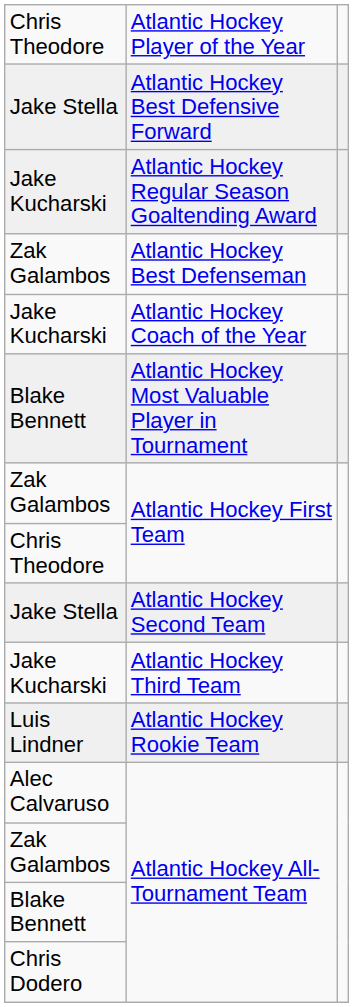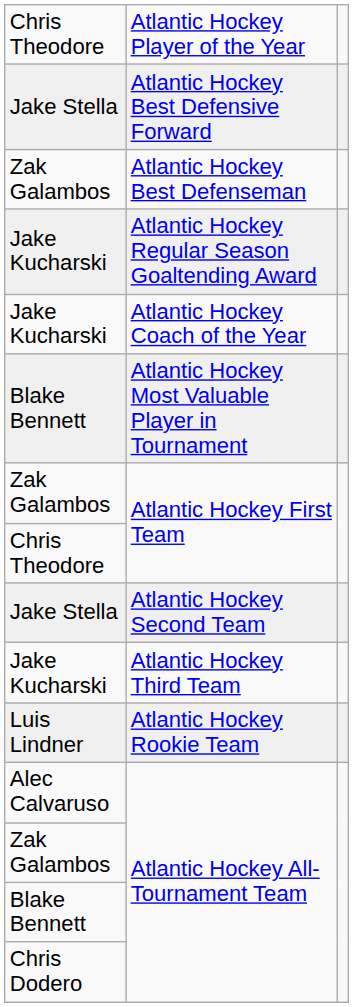 <table class="wikitable" width=40%>
 <tr>
 <td>Chris Theodore</td>
 <td><a href='#'>Atlantic Hockey Player of the Year</a></td>
 <td></td>
 </tr>
 <tr bgcolor=f0f0f0>
 <td>Jake Stella</td>
 <td><a href='#'>Atlantic Hockey Best Defensive Forward</a></td>
 <td></td>
 </tr>
+<tr>
+<td>Zak Galambos</td>
+<td><a href='#'>Atlantic Hockey Best Defenseman</a></td>
+<td></td>
+</tr>
 <tr bgcolor=f0f0f0>
 <td>Jake Kucharski</td>
 <td><a href='#'>Atlantic Hockey Regular Season Goaltending Award</a></td>
-<td></td>
-</tr>
-<tr>
-<td>Zak Galambos</td>
-<td><a href='#'>Atlantic Hockey Best Defenseman</a></td>
 <td></td>
 </tr>
 <tr>
 <td>Jake Kucharski</td>
 <td><a href='#'>Atlantic Hockey Coach of the Year</a></td>
 <td></td>
 </tr>
 <tr bgcolor=f0f0f0>
 <td>Blake Bennett</td>
 <td><a href='#'>Atlantic Hockey Most Valuable Player in Tournament</a></td>
 <td></td>
 </tr>
 <tr>
 <td>Zak Galambos</td>
 <td rowspan=2><a href='#'>Atlantic Hockey First Team</a></td>
 <td rowspan=2></td>
 </tr>
 <tr>
 <td>Chris Theodore</td>
 </tr>
 <tr bgcolor=f0f0f0>
 <td>Jake Stella</td>
 <td rowspan=1><a href='#'>Atlantic Hockey Second Team</a></td>
 <td rowspan=1></td>
 </tr>
 <tr>
 <td>Jake Kucharski</td>
 <td rowspan=1><a href='#'>Atlantic Hockey Third Team</a></td>
 <td rowspan=1></td>
 </tr>
 <tr bgcolor=f0f0f0>
 <td>Luis Lindner</td>
 <td rowspan=1><a href='#'>Atlantic Hockey Rookie Team</a></td>
 <td rowspan=1></td>
 </tr>
 <tr>
 <td>Alec Calvaruso</td>
 <td rowspan=4><a href='#'>Atlantic Hockey All-Tournament Team</a></td>
 <td rowspan=4></td>
 </tr>
 <tr>
 <td>Zak Galambos</td>
 </tr>
 <tr>
 <td>Blake Bennett</td>
 </tr>
 <tr>
 <td>Chris Dodero</td>
 </tr>
 <tr>
 </tr>
 </table>
